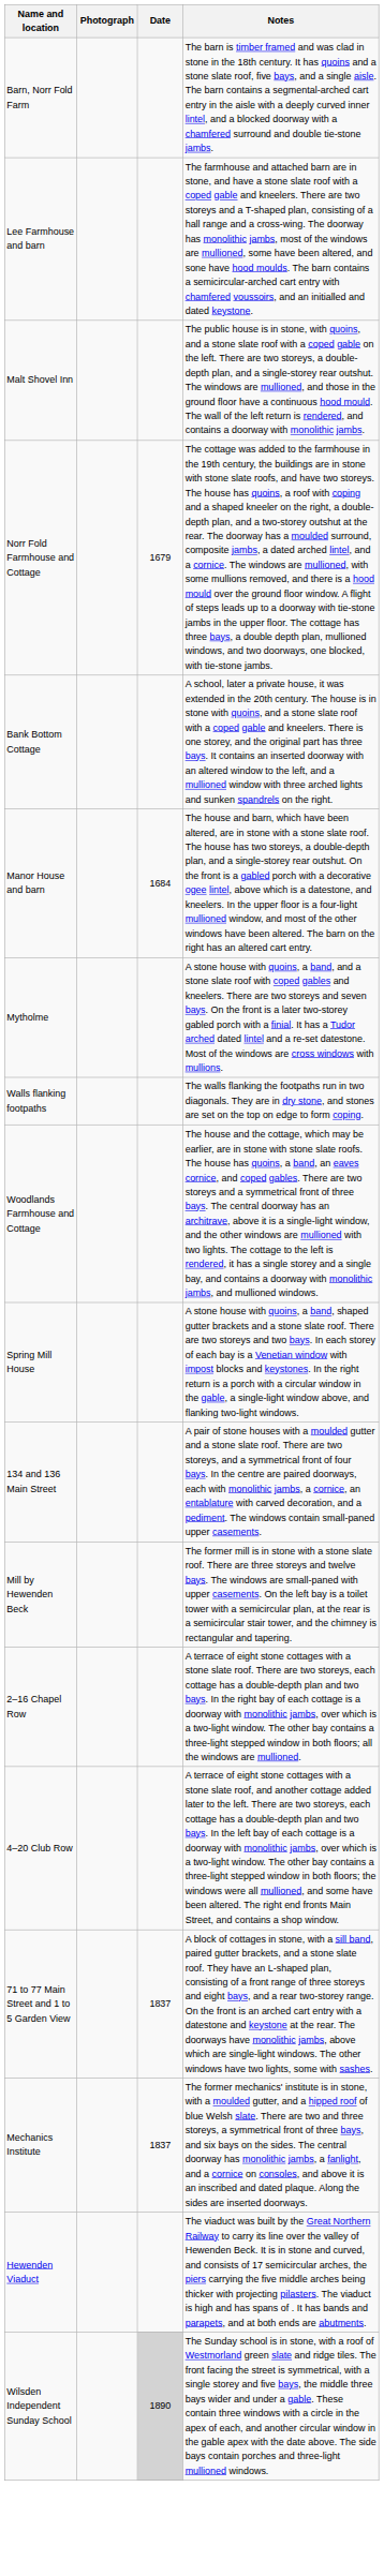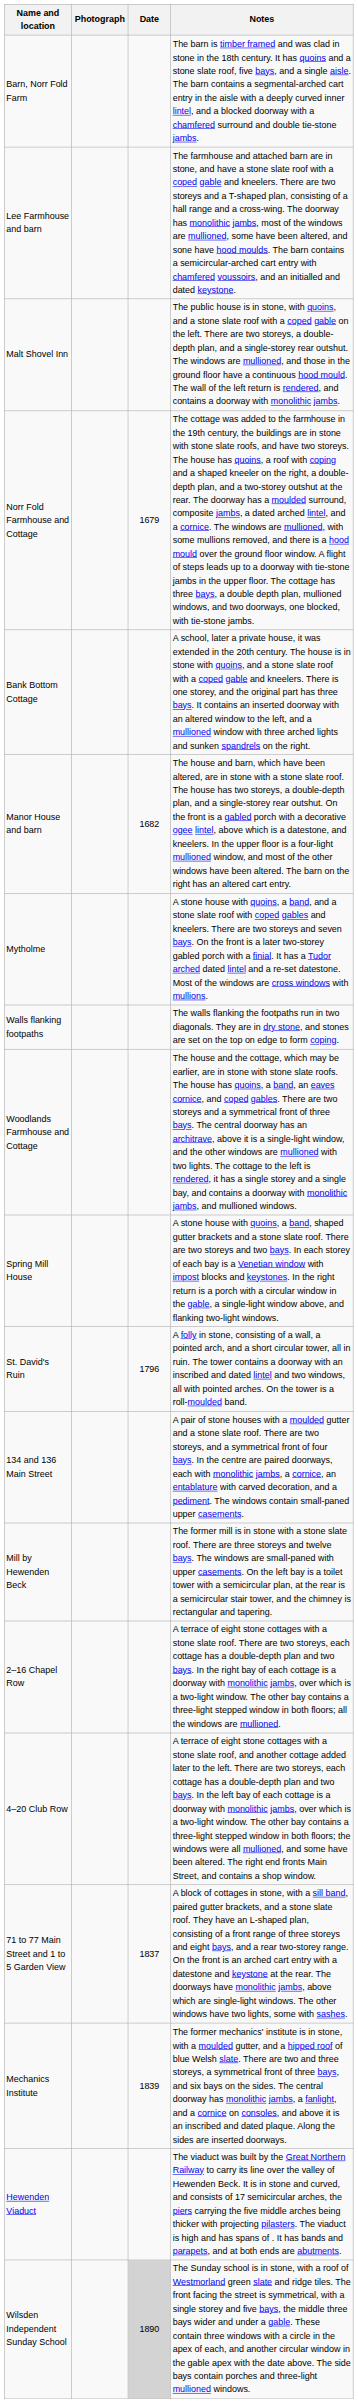 <table class="wikitable sortable plainrowheaders" style="width:100%; border:0px; text-align:left; line-height:150%">
 <tr>
 <th scope="col"  style="width:150px">Name and location</th>
 <th scope="col"  style="width:100px" class="unsortable">Photograph</th>
 <th scope="col"  style="width:120px">Date</th>
 <th scope="col"  style="width:650px" class="unsortable">Notes</th>
 </tr>
 <tr>
 <td>Barn, Norr Fold Farm<br><small></small></td>
 <td></td>
 <td align="center"></td>
 <td>The barn is <a href='#'>timber framed</a> and was clad in stone in the 18th century.  It has <a href='#'>quoins</a> and a stone slate roof, five <a href='#'>bays</a>, and a single <a href='#'>aisle</a>.  The barn contains a segmental-arched cart entry in the aisle with a deeply curved inner <a href='#'>lintel</a>, and a blocked doorway with a <a href='#'>chamfered</a> surround and double tie-stone <a href='#'>jambs</a>.</td>
 </tr>
 <tr>
 <td>Lee Farmhouse and barn<br><small></small></td>
 <td></td>
 <td align="center"></td>
 <td>The farmhouse and attached barn are in stone, and have a stone slate roof with a <a href='#'>coped</a> <a href='#'>gable</a> and kneelers.  There are two storeys and a T-shaped plan, consisting of a hall range and a cross-wing.  The doorway has <a href='#'>monolithic</a> <a href='#'>jambs</a>, most of the windows are <a href='#'>mullioned</a>, some have been altered, and sone have <a href='#'>hood moulds</a>.  The barn contains a semicircular-arched cart entry with <a href='#'>chamfered</a> <a href='#'>voussoirs</a>, and an initialled and dated <a href='#'>keystone</a>.</td>
 </tr>
 <tr>
 <td>Malt Shovel Inn<br><small></small></td>
 <td></td>
 <td align="center"></td>
 <td>The public house is in stone, with <a href='#'>quoins</a>, and a stone slate roof with a <a href='#'>coped</a> <a href='#'>gable</a> on the left.  There are two storeys, a double-depth plan, and a single-storey rear outshut.  The windows are <a href='#'>mullioned</a>, and those in the ground floor have a continuous <a href='#'>hood mould</a>.  The wall of the left return is <a href='#'>rendered</a>, and contains a doorway with <a href='#'>monolithic</a> <a href='#'>jambs</a>.</td>
 </tr>
 <tr>
 <td>Norr Fold Farmhouse and Cottage<br><small></small></td>
 <td></td>
 <td align="center">1679</td>
 <td>The cottage was added to the farmhouse in the 19th century, the buildings are in stone with stone slate roofs, and have two storeys.  The house has <a href='#'>quoins</a>, a roof with <a href='#'>coping</a> and a shaped kneeler on the right, a double-depth plan, and a two-storey outshut at the rear.  The doorway has a <a href='#'>moulded</a> surround, composite <a href='#'>jambs</a>, a dated arched <a href='#'>lintel</a>, and a <a href='#'>cornice</a>.  The windows are <a href='#'>mullioned</a>, with some mullions removed, and there is a <a href='#'>hood mould</a> over the ground floor window.  A flight of steps leads up to a doorway with tie-stone jambs in the upper floor.  The cottage has three <a href='#'>bays</a>, a double depth plan, mullioned windows, and two doorways, one blocked, with tie-stone jambs.</td>
 </tr>
 <tr>
 <td>Bank Bottom Cottage<br><small></small></td>
 <td></td>
 <td align="center"></td>
 <td>A school, later a private house, it was extended in the 20th century.  The house is in stone with <a href='#'>quoins</a>, and a stone slate roof with a <a href='#'>coped</a> <a href='#'>gable</a> and kneelers.  There is one storey, and the original part has three <a href='#'>bays</a>.  It contains an inserted doorway with an altered window to the left, and a <a href='#'>mullioned</a> window with three arched lights and sunken <a href='#'>spandrels</a> on the right.</td>
 </tr>
 <tr>
 <td>Manor House and barn<br><small></small></td>
 <td></td>
-<td align="center">1684</td>
+<td align="center">1682</td>
 <td>The house and barn, which have been altered, are in stone with a stone slate roof.  The house has two storeys, a double-depth plan, and a single-storey rear outshut.  On the front is a <a href='#'>gabled</a> porch with a decorative <a href='#'>ogee</a> <a href='#'>lintel</a>, above which is a datestone, and kneelers.  In the upper floor is a four-light <a href='#'>mullioned</a> window, and most of the other windows have been altered.  The barn on the right has an altered cart entry.</td>
 </tr>
 <tr>
 <td>Mytholme<br><small></small></td>
 <td></td>
 <td align="center"></td>
 <td>A stone house with <a href='#'>quoins</a>, a <a href='#'>band</a>, and a stone slate roof with <a href='#'>coped</a> <a href='#'>gables</a> and kneelers.  There are two storeys and seven <a href='#'>bays</a>.  On the front is a later two-storey gabled porch with a <a href='#'>finial</a>.  It has a <a href='#'>Tudor arched</a> dated <a href='#'>lintel</a> and a re-set datestone.  Most of the windows are <a href='#'>cross windows</a> with <a href='#'>mullions</a>.</td>
 </tr>
 <tr>
 <td>Walls flanking footpaths<br><small></small></td>
 <td></td>
 <td align="center"></td>
 <td>The walls flanking the footpaths run in two diagonals.  They are in <a href='#'>dry stone</a>, and stones are set on the top on edge to form <a href='#'>coping</a>.</td>
 </tr>
 <tr>
 <td>Woodlands Farmhouse and Cottage<br><small></small></td>
 <td></td>
 <td align="center"></td>
 <td>The house and the cottage, which may be earlier, are in stone with stone slate roofs.  The house has <a href='#'>quoins</a>, a <a href='#'>band</a>, an <a href='#'>eaves</a> <a href='#'>cornice</a>, and <a href='#'>coped</a> <a href='#'>gables</a>.  There are two storeys and a symmetrical front of three <a href='#'>bays</a>.  The central doorway has an <a href='#'>architrave</a>, above it is a single-light window, and the other windows are <a href='#'>mullioned</a> with two lights.  The cottage to the left is <a href='#'>rendered</a>, it has a single storey and a single bay, and contains a doorway with <a href='#'>monolithic</a> <a href='#'>jambs</a>, and mullioned windows.</td>
 </tr>
 <tr>
 <td>Spring Mill House<br><small></small></td>
 <td></td>
 <td align="center"></td>
 <td>A stone house with <a href='#'>quoins</a>, a <a href='#'>band</a>, shaped gutter brackets and a stone slate roof.  There are two storeys and two <a href='#'>bays</a>.  In each storey of each bay is a <a href='#'>Venetian window</a> with <a href='#'>impost</a> blocks and <a href='#'>keystones</a>.   In the right return is a porch with a circular window in the <a href='#'>gable</a>, a single-light window above, and flanking two-light windows.</td>
+</tr>
+<tr>
+<td>St. David's Ruin<br><small></small></td>
+<td></td>
+<td align="center">1796</td>
+<td>A <a href='#'>folly</a> in stone, consisting of a wall, a pointed arch, and a short circular tower, all in ruin.  The tower contains a doorway with an inscribed and dated <a href='#'>lintel</a> and two windows, all with pointed arches.  On the tower is a roll-<a href='#'>moulded</a> band.</td>
 </tr>
 <tr>
 <td>134 and 136 Main Street<br><small></small></td>
 <td></td>
 <td align="center"></td>
 <td>A pair of stone houses with a <a href='#'>moulded</a> gutter and a stone slate roof.  There are two storeys, and a symmetrical front of four <a href='#'>bays</a>.  In the centre are paired doorways, each with <a href='#'>monolithic</a> <a href='#'>jambs</a>, a <a href='#'>cornice</a>, an <a href='#'>entablature</a> with carved decoration, and a <a href='#'>pediment</a>.  The windows contain small-paned upper <a href='#'>casements</a>.</td>
 </tr>
 <tr>
 <td>Mill by Hewenden Beck<br><small></small></td>
 <td></td>
 <td align="center"></td>
 <td>The former mill is in stone with a stone slate roof.  There are three storeys and twelve <a href='#'>bays</a>.  The windows are small-paned with upper <a href='#'>casements</a>.  On the left bay is a toilet tower with a semicircular plan, at the rear is a semicircular stair tower, and the chimney is rectangular and tapering.</td>
 </tr>
 <tr>
 <td>2–16 Chapel Row<br><small></small></td>
 <td></td>
 <td align="center"></td>
 <td>A terrace of eight stone cottages with a stone slate roof.  There are two storeys, each cottage has a double-depth plan and two <a href='#'>bays</a>.  In the right bay of each cottage is a doorway with <a href='#'>monolithic</a> <a href='#'>jambs</a>, over which is a two-light window.  The other bay contains a three-light stepped window in both floors; all the windows are <a href='#'>mullioned</a>.</td>
 </tr>
 <tr>
 <td>4–20 Club Row<br><small></small></td>
 <td></td>
 <td align="center"></td>
 <td>A terrace of eight stone cottages with a stone slate roof, and another cottage added later to the left.  There are two storeys, each cottage has a double-depth plan and two <a href='#'>bays</a>.  In the left bay of each cottage is a doorway with <a href='#'>monolithic</a> <a href='#'>jambs</a>, over which is a two-light window.  The other bay contains a three-light stepped window in both floors; the windows were all <a href='#'>mullioned</a>, and some have been altered.  The right end fronts Main Street, and contains a shop window.</td>
 </tr>
 <tr>
 <td>71 to 77 Main Street and 1 to 5 Garden View<br><small></small></td>
 <td></td>
 <td align="center">1837</td>
 <td>A block of cottages in stone, with a <a href='#'>sill band</a>, paired gutter brackets, and a stone slate roof.  They have an L-shaped plan, consisting of a front range of three storeys and eight <a href='#'>bays</a>, and a rear two-storey range.  On the front is an arched cart entry with a datestone and <a href='#'>keystone</a> at the rear.  The doorways have <a href='#'>monolithic</a> <a href='#'>jambs</a>, above which are single-light windows.  The other windows have two lights, some with <a href='#'>sashes</a>.</td>
 </tr>
 <tr>
 <td>Mechanics Institute<br><small></small></td>
 <td></td>
-<td align="center">1837</td>
+<td align="center">1839</td>
 <td>The former mechanics' institute is in stone, with a <a href='#'>moulded</a> gutter, and a <a href='#'>hipped roof</a> of blue Welsh <a href='#'>slate</a>.  There are two and three storeys, a symmetrical front of three <a href='#'>bays</a>, and six bays on the sides.  The central doorway has <a href='#'>monolithic</a> <a href='#'>jambs</a>, a <a href='#'>fanlight</a>, and a <a href='#'>cornice</a> on <a href='#'>consoles</a>, and above it is an inscribed and dated plaque.  Along the sides are inserted doorways.</td>
 </tr>
 <tr>
 <td><a href='#'>Hewenden Viaduct</a><br><small></small></td>
 <td></td>
 <td align="center"></td>
 <td>The viaduct was built by the <a href='#'>Great Northern Railway</a> to carry its line over the valley of Hewenden Beck.  It is in stone and curved, and consists of 17 semicircular arches, the <a href='#'>piers</a> carrying the five middle arches being thicker with projecting <a href='#'>pilasters</a>.  The viaduct is  high and has spans of .  It has bands and <a href='#'>parapets</a>, and at both ends are <a href='#'>abutments</a>.</td>
 </tr>
 <tr>
 <td>Wilsden Independent Sunday School<br><small></small></td>
 <td></td>
 <td align="center" style="background: lightgrey;">1890</td>
 <td>The Sunday school is in stone, with a roof of <a href='#'>Westmorland</a> green <a href='#'>slate</a> and ridge tiles.  The front facing the street is symmetrical, with a single storey and five <a href='#'>bays</a>, the middle three bays wider and under a <a href='#'>gable</a>.  These contain three windows with a circle in the apex of each, and another circular window in the gable apex with the date above.  The side bays contain porches and three-light <a href='#'>mullioned</a> windows.</td>
 </tr>
 <tr>
 </tr>
 </table>
